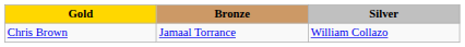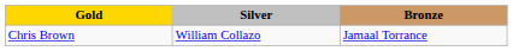 <table class="wikitable" style="text-align:left">
 <tr align="center">
 <td width=200 bgcolor=gold><strong>Gold</strong></td>
+<td width=200 bgcolor=silver><strong>Silver</strong></td>
 <td width=200 bgcolor=CC9966><strong>Bronze</strong></td>
-<td width=200 bgcolor=silver><strong>Silver</strong></td>
 </tr>
 <tr>
 <td><a href='#'>Chris Brown</a><br><em></em></td>
+<td><a href='#'>William Collazo</a><br><em></em></td>
 <td><a href='#'>Jamaal Torrance</a><br><em></em></td>
-<td><a href='#'>William Collazo</a><br><em></em></td>
 </tr>
 </table>
